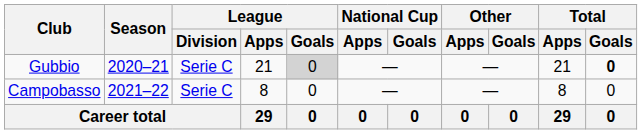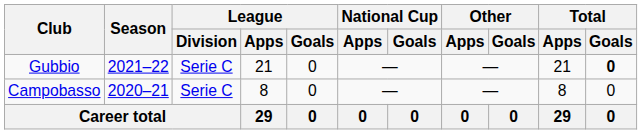 <table class="wikitable" style="text-align:center">
 <tr>
 <th rowspan="2">Club</th>
 <th rowspan="2">Season</th>
 <th colspan="3">League</th>
 <th colspan="2">National Cup</th>
 <th colspan="2">Other</th>
 <th colspan="2">Total</th>
 </tr>
 <tr>
 <th>Division</th>
 <th>Apps</th>
 <th>Goals</th>
 <th>Apps</th>
 <th>Goals</th>
 <th>Apps</th>
 <th>Goals</th>
 <th>Apps</th>
 <th>Goals</th>
 </tr>
 <tr>
 <td><a href='#'>Gubbio</a></td>
-<td><a href='#'>2020–21</a></td>
+<td><a href='#'>2021–22</a></td>
 <td><a href='#'>Serie C</a></td>
 <td>21</td>
-<td style="background: lightgrey;">0</td>
+<td>0</td>
 <td colspan="2">—</td>
 <td colspan="2">—</td>
 <td>21</td>
 <td><strong>0</strong></td>
 </tr>
 <tr>
 <td><a href='#'>Campobasso</a></td>
-<td><a href='#'>2021–22</a></td>
+<td><a href='#'>2020–21</a></td>
 <td><a href='#'>Serie C</a></td>
 <td>8</td>
 <td>0</td>
 <td colspan="2">—</td>
 <td colspan="2">—</td>
 <td>8</td>
 <td>0</td>
 </tr>
 <tr>
 <th colspan="3">Career total</th>
 <th>29</th>
 <th>0</th>
 <th>0</th>
 <th>0</th>
 <th>0</th>
 <th>0</th>
 <th>29</th>
 <th>0</th>
 </tr>
 </table>
